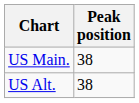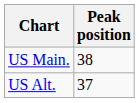 <table class="wikitable sortable plainrowheaders">
 <tr>
 <th scope="col">Chart</th>
 <th scope="col">Peak<br>position</th>
 </tr>
 <tr>
 <td><a href='#'>US Main.</a></td>
 <td>38</td>
 </tr>
 <tr>
 <td><a href='#'>US Alt.</a></td>
-<td>38</td>
+<td>37</td>
 </tr>
 </table>
